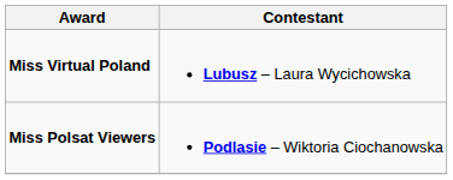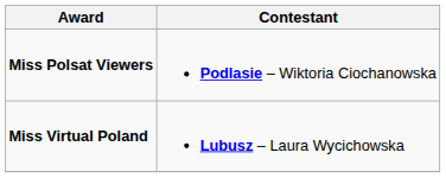 <table class="wikitable unsortable" style="font-size:95%;">
 <tr>
 <th>Award</th>
 <th>Contestant</th>
 </tr>
 <tr>
+<td><strong>Miss Polsat Viewers</strong></td>
+<td><br><ul><li> <strong><a href='#'>Podlasie</a></strong> – Wiktoria Ciochanowska</li></ul></td>
+</tr>
+<tr>
 <td><strong>Miss Virtual Poland</strong></td>
 <td><br><ul><li> <strong><a href='#'>Lubusz</a></strong> – Laura Wycichowska</li></ul></td>
 </tr>
 <tr>
-<td><strong>Miss Polsat Viewers</strong></td>
-<td><br><ul><li> <strong><a href='#'>Podlasie</a></strong> – Wiktoria Ciochanowska</li></ul></td>
-</tr>
-<tr>
 </tr>
 </table>
